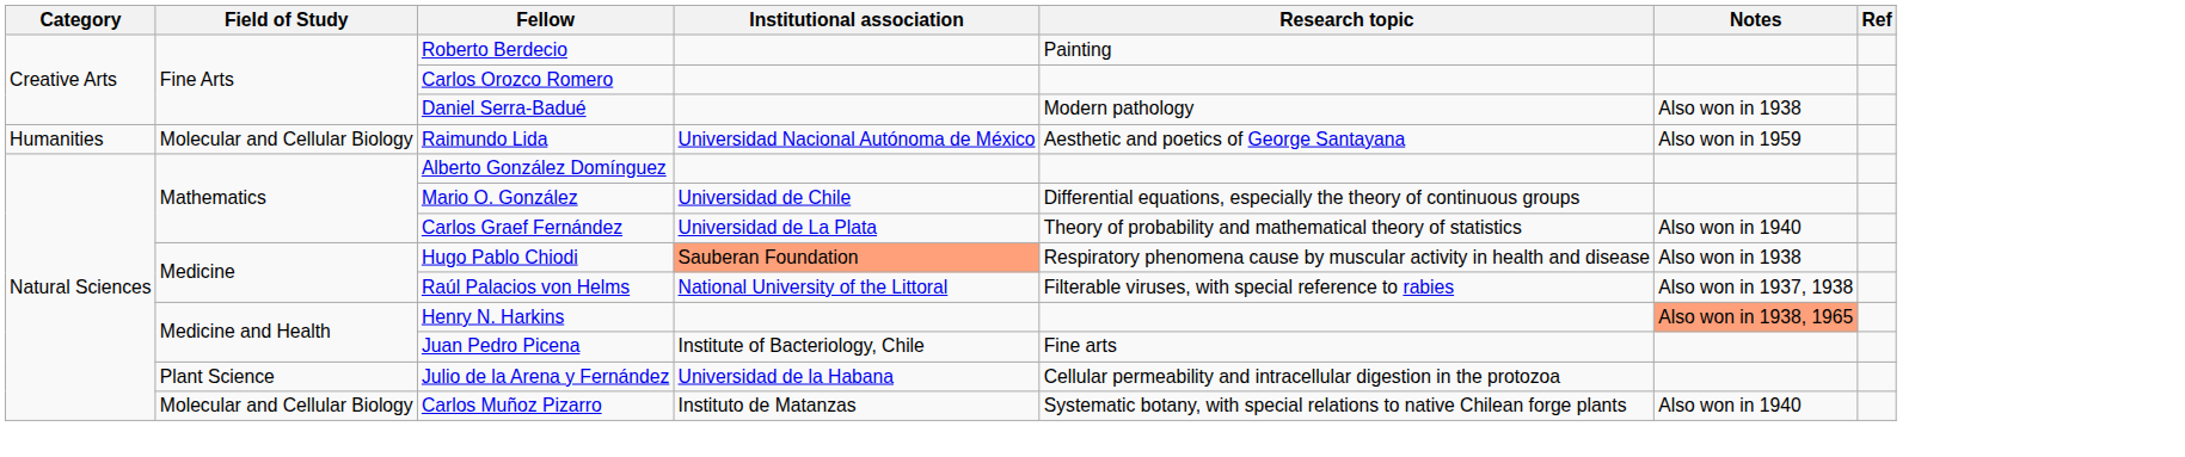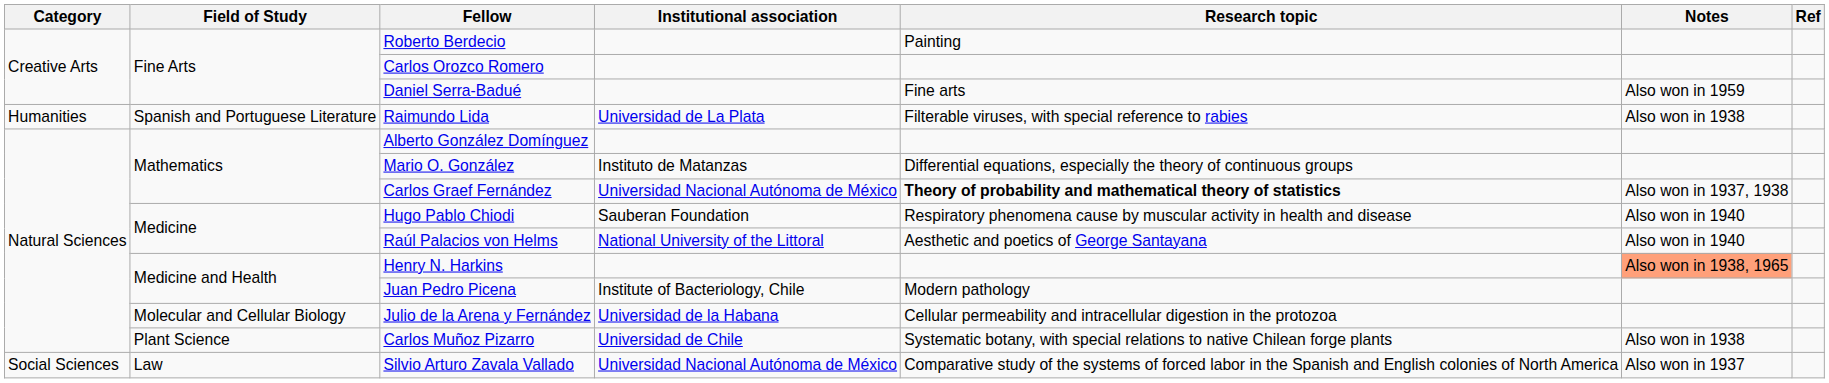 <table class="wikitable sortable">
 <tr>
 <th>Category</th>
 <th>Field of Study</th>
 <th>Fellow</th>
 <th>Institutional association </th>
 <th>Research topic</th>
 <th>Notes</th>
 <th class="unsortable">Ref</th>
 </tr>
 <tr>
 <td rowspan="3">Creative Arts</td>
 <td rowspan="3">Fine Arts</td>
 <td><a href='#'>Roberto Berdecio</a></td>
 <td></td>
 <td>Painting</td>
 <td></td>
 <td></td>
 </tr>
 <tr>
 <td><a href='#'>Carlos Orozco Romero</a></td>
 <td></td>
 <td></td>
 <td></td>
 <td></td>
 </tr>
 <tr>
 <td><a href='#'>Daniel Serra-Badué</a></td>
 <td></td>
-<td>Modern pathology</td>
-<td>Also won in 1938</td>
+<td>Fine arts</td>
+<td>Also won in 1959</td>
 <td></td>
 </tr>
 <tr>
 <td>Humanities</td>
-<td>Molecular and Cellular Biology</td>
+<td>Spanish and Portuguese Literature</td>
 <td><a href='#'>Raimundo Lida</a></td>
-<td><a href='#'>Universidad Nacional Autónoma de México</a></td>
-<td>Aesthetic and poetics of <a href='#'>George Santayana</a></td>
-<td>Also won in 1959</td>
+<td><a href='#'>Universidad de La Plata</a></td>
+<td>Filterable viruses, with special reference to <a href='#'>rabies</a></td>
+<td>Also won in 1938</td>
 <td></td>
 </tr>
 <tr>
 <td rowspan="9">Natural Sciences</td>
 <td rowspan="3">Mathematics</td>
 <td><a href='#'>Alberto González Domínguez</a></td>
 <td></td>
 <td></td>
 <td></td>
 <td></td>
 </tr>
 <tr>
 <td><a href='#'>Mario O. González</a></td>
-<td><a href='#'>Universidad de Chile</a></td>
+<td>Instituto de Matanzas</td>
 <td>Differential equations, especially the theory of continuous groups</td>
 <td></td>
 <td></td>
 </tr>
 <tr>
 <td><a href='#'>Carlos Graef Fernández</a></td>
-<td><a href='#'>Universidad de La Plata</a></td>
-<td>Theory of probability and mathematical theory of statistics</td>
-<td>Also won in 1940</td>
+<td><a href='#'>Universidad Nacional Autónoma de México</a></td>
+<td><strong>Theory of probability and mathematical theory of statistics</strong></td>
+<td>Also won in 1937, 1938</td>
 <td></td>
 </tr>
 <tr>
 <td rowspan="2">Medicine</td>
 <td><a href='#'>Hugo Pablo Chiodi</a></td>
-<td style="background: lightsalmon;">Sauberan Foundation</td>
+<td>Sauberan Foundation</td>
 <td>Respiratory phenomena cause by muscular activity in health and disease</td>
-<td>Also won in 1938</td>
+<td>Also won in 1940</td>
 <td></td>
 </tr>
 <tr>
 <td><a href='#'>Raúl Palacios von Helms</a></td>
 <td><a href='#'>National University of the Littoral</a></td>
-<td>Filterable viruses, with special reference to <a href='#'>rabies</a></td>
-<td>Also won in 1937, 1938</td>
+<td>Aesthetic and poetics of <a href='#'>George Santayana</a></td>
+<td>Also won in 1940</td>
 <td></td>
 </tr>
 <tr>
 <td rowspan="2">Medicine and Health</td>
 <td><a href='#'>Henry N. Harkins</a></td>
 <td></td>
 <td></td>
 <td style="background: lightsalmon;">Also won in 1938, 1965</td>
 <td></td>
 </tr>
 <tr>
 <td><a href='#'>Juan Pedro Picena</a></td>
 <td>Institute of Bacteriology, Chile</td>
-<td>Fine arts</td>
+<td>Modern pathology</td>
 <td></td>
 <td></td>
 </tr>
 <tr>
-<td>Plant Science</td>
+<td>Molecular and Cellular Biology</td>
 <td><a href='#'>Julio de la Arena y Fernández</a></td>
 <td><a href='#'>Universidad de la Habana</a></td>
 <td>Cellular permeability and intracellular digestion in the protozoa</td>
 <td></td>
 <td></td>
 </tr>
 <tr>
-<td>Molecular and Cellular Biology</td>
+<td>Plant Science</td>
 <td><a href='#'>Carlos Muñoz Pizarro</a></td>
-<td>Instituto de Matanzas</td>
+<td><a href='#'>Universidad de Chile</a></td>
 <td>Systematic botany, with special relations to native Chilean forge plants</td>
-<td>Also won in 1940</td>
+<td>Also won in 1938</td>
+<td></td>
+</tr>
+<tr>
+<td>Social Sciences</td>
+<td>Law</td>
+<td><a href='#'>Silvio Arturo Zavala Vallado</a></td>
+<td><a href='#'>Universidad Nacional Autónoma de México</a></td>
+<td>Comparative study of the systems of forced labor in the Spanish and English colonies of North America</td>
+<td>Also won in 1937</td>
 <td></td>
 </tr>
 </table>
